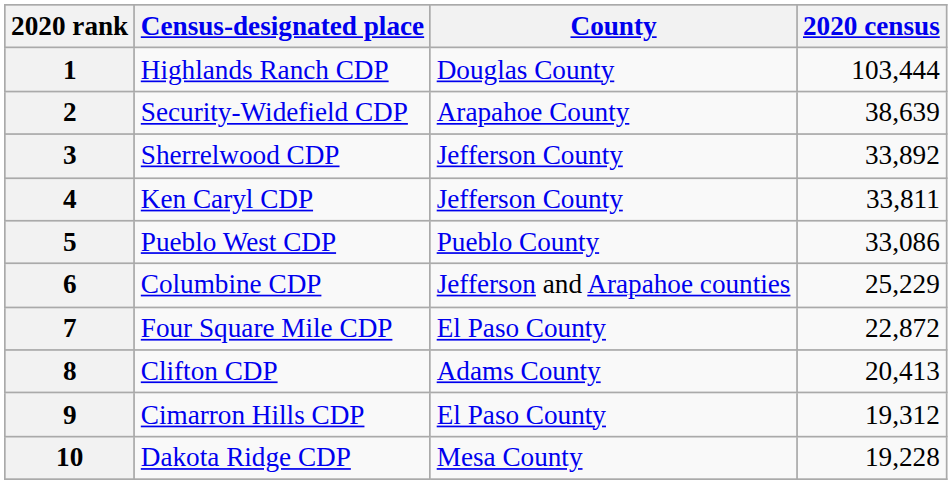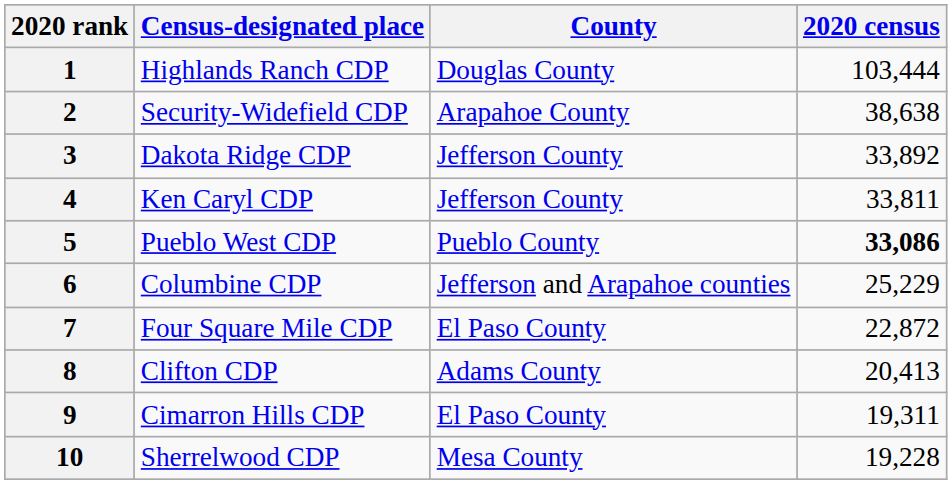 <table class="wikitable sortable">
 <tr>
 <th scope=col>2020 rank</th>
 <th scope=col><a href='#'>Census-designated place</a></th>
 <th scope=col><a href='#'>County</a></th>
 <th scope=col><a href='#'>2020 census</a></th>
 </tr>
 <tr>
 <th scope=row align=center>1</th>
 <td><a href='#'>Highlands Ranch CDP</a></td>
 <td><a href='#'>Douglas County</a></td>
 <td align=right>103,444</td>
 </tr>
 <tr>
 <th scope=row align=center>2</th>
 <td><a href='#'>Security-Widefield CDP</a></td>
 <td><a href='#'>Arapahoe County</a></td>
-<td align=right>38,639</td>
+<td align=right>38,638</td>
 </tr>
 <tr>
 <th scope=row align=center>3</th>
-<td><a href='#'>Sherrelwood CDP</a></td>
+<td><a href='#'>Dakota Ridge CDP</a></td>
 <td><a href='#'>Jefferson County</a></td>
 <td align=right>33,892</td>
 </tr>
 <tr>
 <th scope=row align=center>4</th>
 <td><a href='#'>Ken Caryl CDP</a></td>
 <td><a href='#'>Jefferson County</a></td>
 <td align=right>33,811</td>
 </tr>
 <tr>
 <th scope=row align=center>5</th>
 <td><a href='#'>Pueblo West CDP</a></td>
 <td><a href='#'>Pueblo County</a></td>
-<td align=right>33,086</td>
+<td align=right><strong>33,086</strong></td>
 </tr>
 <tr>
 <th scope=row align=center>6</th>
 <td><a href='#'>Columbine CDP</a></td>
 <td><a href='#'>Jefferson</a> and <a href='#'>Arapahoe counties</a></td>
 <td align=right>25,229</td>
 </tr>
 <tr>
 <th scope=row align=center>7</th>
 <td><a href='#'>Four Square Mile CDP</a></td>
 <td><a href='#'>El Paso County</a></td>
 <td align=right>22,872</td>
 </tr>
 <tr>
 <th scope=row align=center>8</th>
 <td><a href='#'>Clifton CDP</a></td>
 <td><a href='#'>Adams County</a></td>
 <td align=right>20,413</td>
 </tr>
 <tr>
 <th scope=row align=center>9</th>
 <td><a href='#'>Cimarron Hills CDP</a></td>
 <td><a href='#'>El Paso County</a></td>
-<td align=right>19,312</td>
+<td align=right>19,311</td>
 </tr>
 <tr>
 <th scope=row align=center>10</th>
-<td><a href='#'>Dakota Ridge CDP</a></td>
+<td><a href='#'>Sherrelwood CDP</a></td>
 <td><a href='#'>Mesa County</a></td>
 <td align=right>19,228</td>
 </tr>
 </table>
